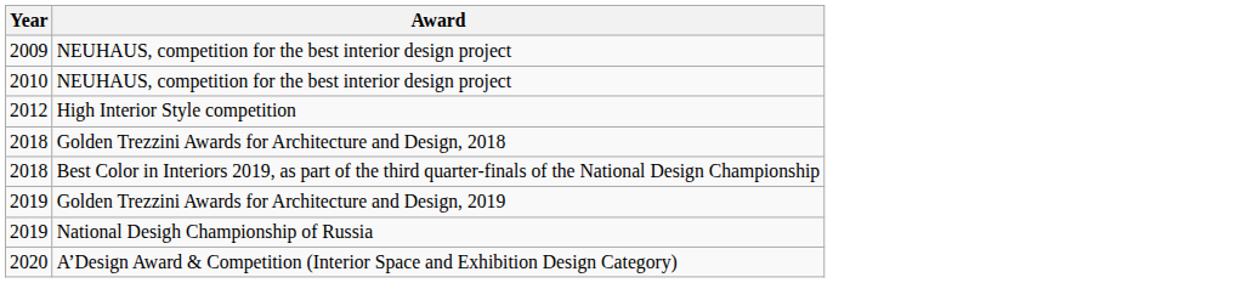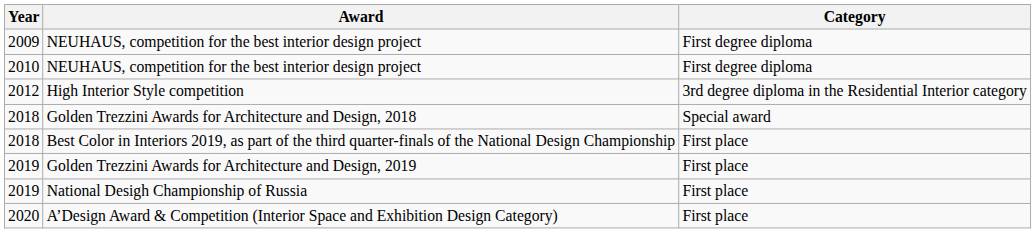 <table class="wikitable">
 <tr>
 <th>Year</th>
 <th>Award</th>
+<th>Category</th>
 </tr>
 <tr>
 <td>2009</td>
 <td>NEUHAUS, competition for the best interior design project</td>
+<td>First degree diploma</td>
 </tr>
 <tr>
 <td>2010</td>
 <td>NEUHAUS, competition for the best interior design project</td>
+<td>First degree diploma</td>
 </tr>
 <tr>
 <td>2012</td>
 <td>High Interior Style competition</td>
+<td>3rd degree diploma in the Residential Interior category</td>
 </tr>
 <tr>
 <td>2018</td>
 <td>Golden Trezzini Awards for Architecture and Design, 2018</td>
+<td>Special award</td>
 </tr>
 <tr>
 <td>2018</td>
 <td>Best Color in Interiors 2019, as part of the third quarter-finals of the National Design Championship</td>
+<td>First place</td>
 </tr>
 <tr>
 <td>2019</td>
 <td>Golden Trezzini Awards for Architecture and Design, 2019</td>
+<td>First place</td>
 </tr>
 <tr>
 <td>2019</td>
 <td>National Desigh Championship of Russia</td>
+<td>First place</td>
 </tr>
 <tr>
 <td>2020</td>
 <td>A’Design Award & Competition (Interior Space and Exhibition Design Category)</td>
+<td>First place</td>
 </tr>
 </table>
